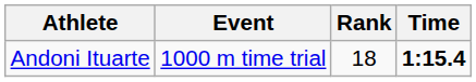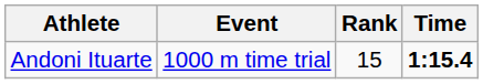 <table class="wikitable" border="1" style="font-size:90%">
 <tr>
 <th>Athlete</th>
 <th>Event</th>
 <th>Rank</th>
 <th>Time</th>
 </tr>
 <tr align=center>
 <td align=left><a href='#'>Andoni Ituarte</a></td>
 <td align=left><a href='#'>1000 m time trial</a></td>
-<td>18</td>
+<td>15</td>
 <td><strong>1:15.4</strong></td>
 </tr>
 </table>
